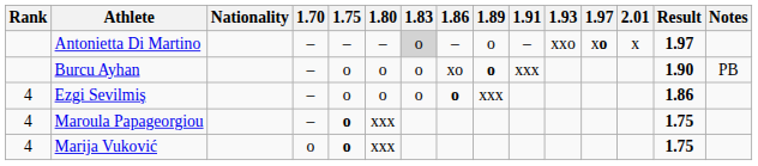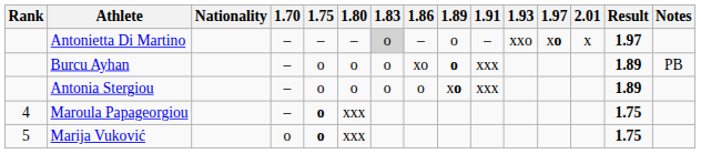 <table class="wikitable sortable" style="text-align:center">
 <tr>
 <th>Rank</th>
 <th>Athlete</th>
 <th>Nationality</th>
 <th>1.70</th>
 <th>1.75</th>
 <th>1.80</th>
 <th>1.83</th>
 <th>1.86</th>
 <th>1.89</th>
 <th>1.91</th>
 <th>1.93</th>
 <th>1.97</th>
 <th>2.01</th>
 <th>Result</th>
 <th>Notes</th>
 </tr>
 <tr>
 <td></td>
 <td align="left"><a href='#'>Antonietta Di Martino</a></td>
 <td align=left></td>
 <td>–</td>
 <td>–</td>
 <td>–</td>
 <td style="background: lightgrey;">o</td>
 <td>–</td>
 <td>o</td>
 <td>–</td>
 <td>xxo</td>
 <td>x<strong>o</strong></td>
 <td>x</td>
 <td><strong>1.97</strong></td>
 <td></td>
 </tr>
 <tr>
 <td></td>
 <td align="left"><a href='#'>Burcu Ayhan</a></td>
 <td align=left></td>
 <td>–</td>
 <td>o</td>
 <td>o</td>
 <td>o</td>
 <td>xo</td>
 <td><strong>o</strong></td>
 <td>xxx</td>
 <td></td>
 <td></td>
 <td></td>
-<td><strong>1.90</strong></td>
+<td><strong>1.89</strong></td>
 <td>PB</td>
 </tr>
 <tr>
-<td>4</td>
-<td align="left"><a href='#'>Ezgi Sevilmiş</a></td>
+<td></td>
+<td align="left"><a href='#'>Antonia Stergiou</a></td>
 <td align=left></td>
 <td>–</td>
 <td>o</td>
 <td>o</td>
 <td>o</td>
-<td><strong>o</strong></td>
+<td>o</td>
+<td>x<strong>o</strong></td>
 <td>xxx</td>
 <td></td>
 <td></td>
 <td></td>
-<td></td>
-<td><strong>1.86</strong></td>
+<td><strong>1.89</strong></td>
 <td></td>
 </tr>
 <tr>
 <td>4</td>
 <td align="left"><a href='#'>Maroula Papageorgiou</a></td>
 <td align=left></td>
 <td>–</td>
 <td><strong>o</strong></td>
 <td>xxx</td>
 <td></td>
 <td></td>
 <td></td>
 <td></td>
 <td></td>
 <td></td>
 <td></td>
 <td><strong>1.75</strong></td>
 <td></td>
 </tr>
 <tr>
-<td>4</td>
+<td>5</td>
 <td align="left"><a href='#'>Marija Vuković</a></td>
 <td align=left></td>
 <td>o</td>
 <td><strong>o</strong></td>
 <td>xxx</td>
 <td></td>
 <td></td>
 <td></td>
 <td></td>
 <td></td>
 <td></td>
 <td></td>
 <td><strong>1.75</strong></td>
 <td></td>
 </tr>
 </table>
